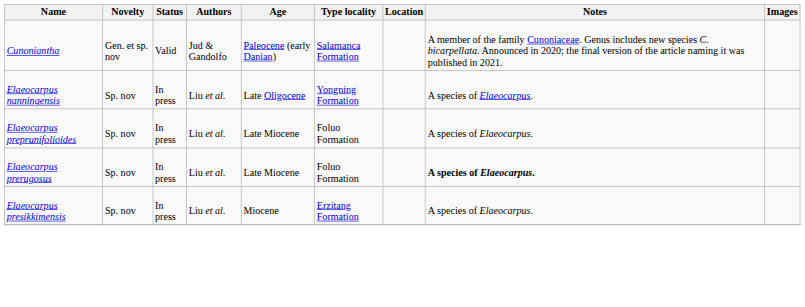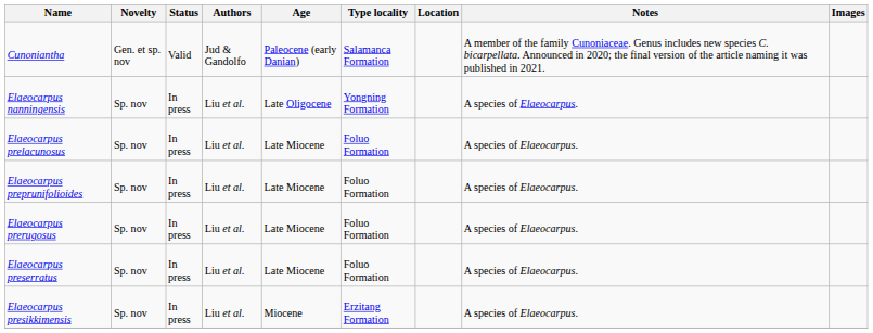 <table class="wikitable sortable" align="center" width="100%">
 <tr>
 <th>Name</th>
 <th>Novelty</th>
 <th>Status</th>
 <th>Authors</th>
 <th>Age</th>
 <th>Type locality</th>
 <th>Location</th>
 <th>Notes</th>
 <th>Images</th>
 </tr>
 <tr>
 <td><br><em><a href='#'>Cunoniantha</a></em></td>
 <td><br>Gen. et sp. nov</td>
 <td><br>Valid</td>
 <td><br>Jud & Gandolfo</td>
 <td><br><a href='#'>Paleocene</a> (early <a href='#'>Danian</a>)</td>
 <td><br><a href='#'>Salamanca Formation</a></td>
 <td><br></td>
 <td><br>A member of the family <a href='#'>Cunoniaceae</a>. Genus includes new species <em>C. bicarpellata</em>. Announced in 2020; the final version of the article naming it was published in 2021.</td>
 <td></td>
 </tr>
 <tr>
 <td><br><em><a href='#'>Elaeocarpus nanningensis</a></em></td>
 <td><br>Sp. nov</td>
 <td><br>In press</td>
 <td><br>Liu <em>et al.</em></td>
 <td><br>Late <a href='#'>Oligocene</a></td>
 <td><br><a href='#'>Yongning Formation</a></td>
 <td><br></td>
 <td><br>A species of <em><a href='#'>Elaeocarpus</a></em>.</td>
 <td></td>
 </tr>
 <tr>
+<td><br><em><a href='#'>Elaeocarpus prelacunosus</a></em></td>
+<td><br>Sp. nov</td>
+<td><br>In press</td>
+<td><br>Liu <em>et al.</em></td>
+<td><br>Late Miocene</td>
+<td><br><a href='#'>Foluo Formation</a></td>
+<td><br></td>
+<td><br>A species of <em>Elaeocarpus</em>.</td>
+<td></td>
+</tr>
+<tr>
 <td><br><em><a href='#'>Elaeocarpus preprunifolioides</a></em></td>
 <td><br>Sp. nov</td>
 <td><br>In press</td>
 <td><br>Liu <em>et al.</em></td>
 <td><br>Late Miocene</td>
 <td><br>Foluo Formation</td>
 <td><br></td>
 <td><br>A species of <em>Elaeocarpus</em>.</td>
 <td></td>
 </tr>
 <tr>
 <td><br><em><a href='#'>Elaeocarpus prerugosus</a></em></td>
 <td><br>Sp. nov</td>
 <td><br>In press</td>
 <td><br>Liu <em>et al.</em></td>
 <td><br>Late Miocene</td>
 <td><br>Foluo Formation</td>
 <td><br></td>
-<td><strong><br>A species of <em>Elaeocarpus</em>.</strong></td>
+<td><br>A species of <em>Elaeocarpus</em>.</td>
+<td></td>
+</tr>
+<tr>
+<td><br><em><a href='#'>Elaeocarpus preserratus</a></em></td>
+<td><br>Sp. nov</td>
+<td><br>In press</td>
+<td><br>Liu <em>et al.</em></td>
+<td><br>Late Miocene</td>
+<td><br>Foluo Formation</td>
+<td><br></td>
+<td><br>A species of <em>Elaeocarpus</em>.</td>
 <td></td>
 </tr>
 <tr>
 <td><br><em><a href='#'>Elaeocarpus presikkimensis</a></em></td>
 <td><br>Sp. nov</td>
 <td><br>In press</td>
 <td><br>Liu <em>et al.</em></td>
 <td><br>Miocene</td>
 <td><br><a href='#'>Erzitang Formation</a></td>
 <td><br></td>
 <td><br>A species of <em>Elaeocarpus</em>.</td>
 <td></td>
 </tr>
 <tr>
 </tr>
 </table>
